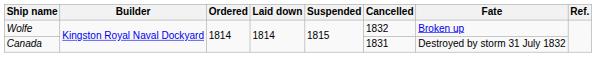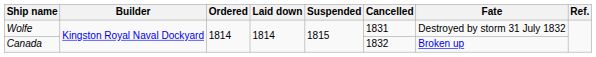 <table class="wikitable">
 <tr>
 <th>Ship name</th>
 <th>Builder</th>
 <th>Ordered</th>
 <th>Laid down</th>
 <th>Suspended</th>
 <th>Cancelled</th>
 <th>Fate</th>
 <th>Ref.</th>
 </tr>
 <tr>
 <td><em>Wolfe</em></td>
 <td rowspan=2><a href='#'>Kingston Royal Naval Dockyard</a></td>
 <td rowspan=2>1814</td>
 <td rowspan=2>1814</td>
 <td rowspan=2>1815</td>
-<td>1832</td>
-<td><a href='#'>Broken up</a></td>
+<td>1831</td>
+<td>Destroyed by storm 31 July 1832</td>
 <td rowspan=2></td>
 </tr>
 <tr>
 <td><em>Canada</em></td>
-<td>1831</td>
-<td>Destroyed by storm 31 July 1832</td>
+<td>1832</td>
+<td><a href='#'>Broken up</a></td>
 </tr>
 </table>
